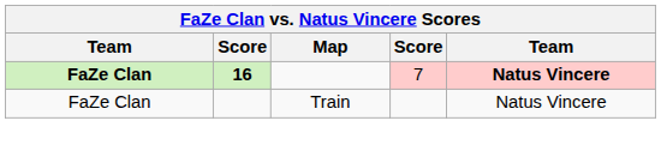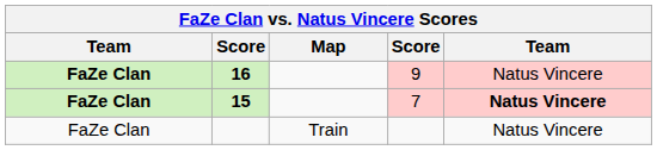 <table class="wikitable" style="text-align: center;">
 <tr>
 <th colspan=5><a href='#'>FaZe Clan</a> vs.  <a href='#'>Natus Vincere</a> Scores</th>
 </tr>
 <tr>
 <th width="181px">Team</th>
 <th width="20px">Score</th>
 <th width="100px">Map</th>
 <th width="20px">Score</th>
 <th width="181px">Team</th>
 </tr>
 <tr>
 <td style="background: #D0F0C0;"><strong>FaZe Clan</strong></td>
 <td style="background: #D0F0C0;"><strong>16</strong></td>
 <td></td>
+<td style="background: #FFCCCC;">9</td>
+<td style="background: #FFCCCC;">Natus Vincere</td>
+</tr>
+<tr>
+<td style="background: #D0F0C0;"><strong>FaZe Clan</strong></td>
+<td style="background: #D0F0C0;"><strong>15</strong></td>
+<td></td>
 <td style="background: #FFCCCC;">7</td>
 <td style="background: #FFCCCC;"><strong>Natus Vincere</strong></td>
 </tr>
 <tr>
 <td>FaZe Clan</td>
 <td></td>
 <td>Train</td>
 <td></td>
 <td>Natus Vincere</td>
 </tr>
 </table>
